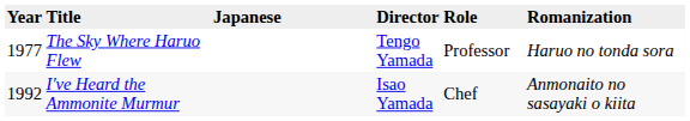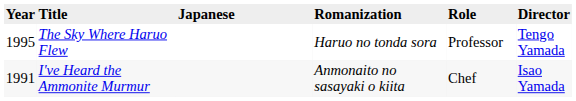 <table cellpadding=2 style="width:100%; text-align:left; border-width:0px; border-collapse:collapse; background:#eee;">
 <tr>
 <th width=30>Year</th>
 <th width=270>Title</th>
 <th width=265>Japanese</th>
+<th width=210>Romanization</th>
+<th width=90>Role</th>
 <th>Director</th>
-<th width=90>Role</th>
-<th width=210>Romanization</th>
 </tr>
 <tr style=background:#fff;>
-<td align=center>1977</td>
+<td align=center>1995</td>
 <td><em><a href='#'>The Sky Where Haruo Flew</a></em></td>
 <td></td>
+<td><em>Haruo no tonda sora</em></td>
+<td>Professor</td>
 <td><a href='#'>Tengo Yamada</a></td>
-<td>Professor</td>
-<td><em>Haruo no tonda sora</em></td>
 </tr>
 <tr style=background:#f7f7f7;>
-<td align=center>1992</td>
+<td align=center>1991</td>
 <td><em><a href='#'>I've Heard the Ammonite Murmur</a></em></td>
 <td></td>
+<td><em>Anmonaito no sasayaki o kiita</em></td>
+<td>Chef</td>
 <td><a href='#'>Isao Yamada</a></td>
-<td>Chef</td>
-<td><em>Anmonaito no sasayaki o kiita</em></td>
 </tr>
 </table>
